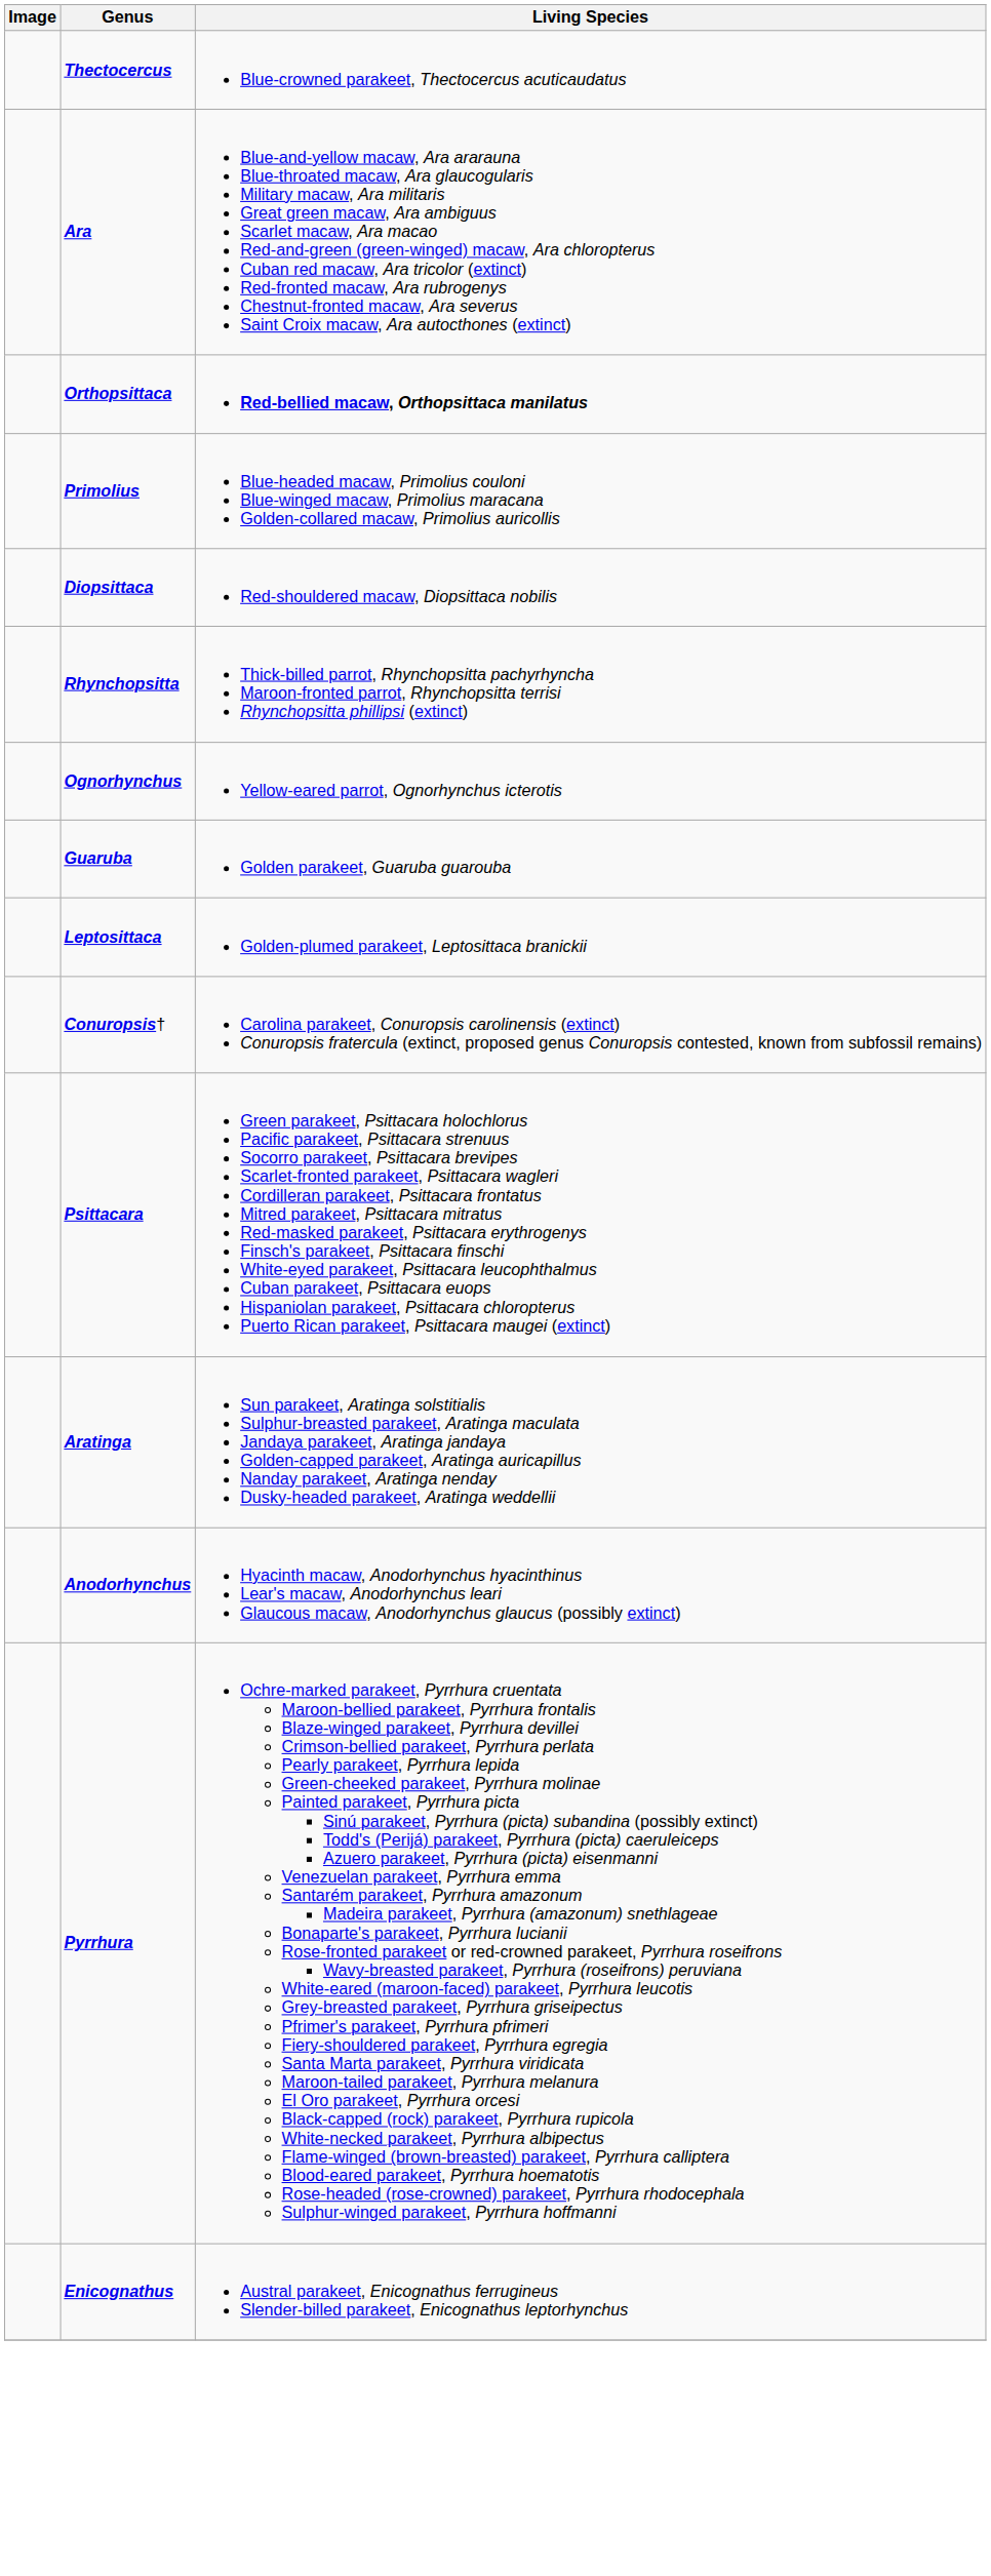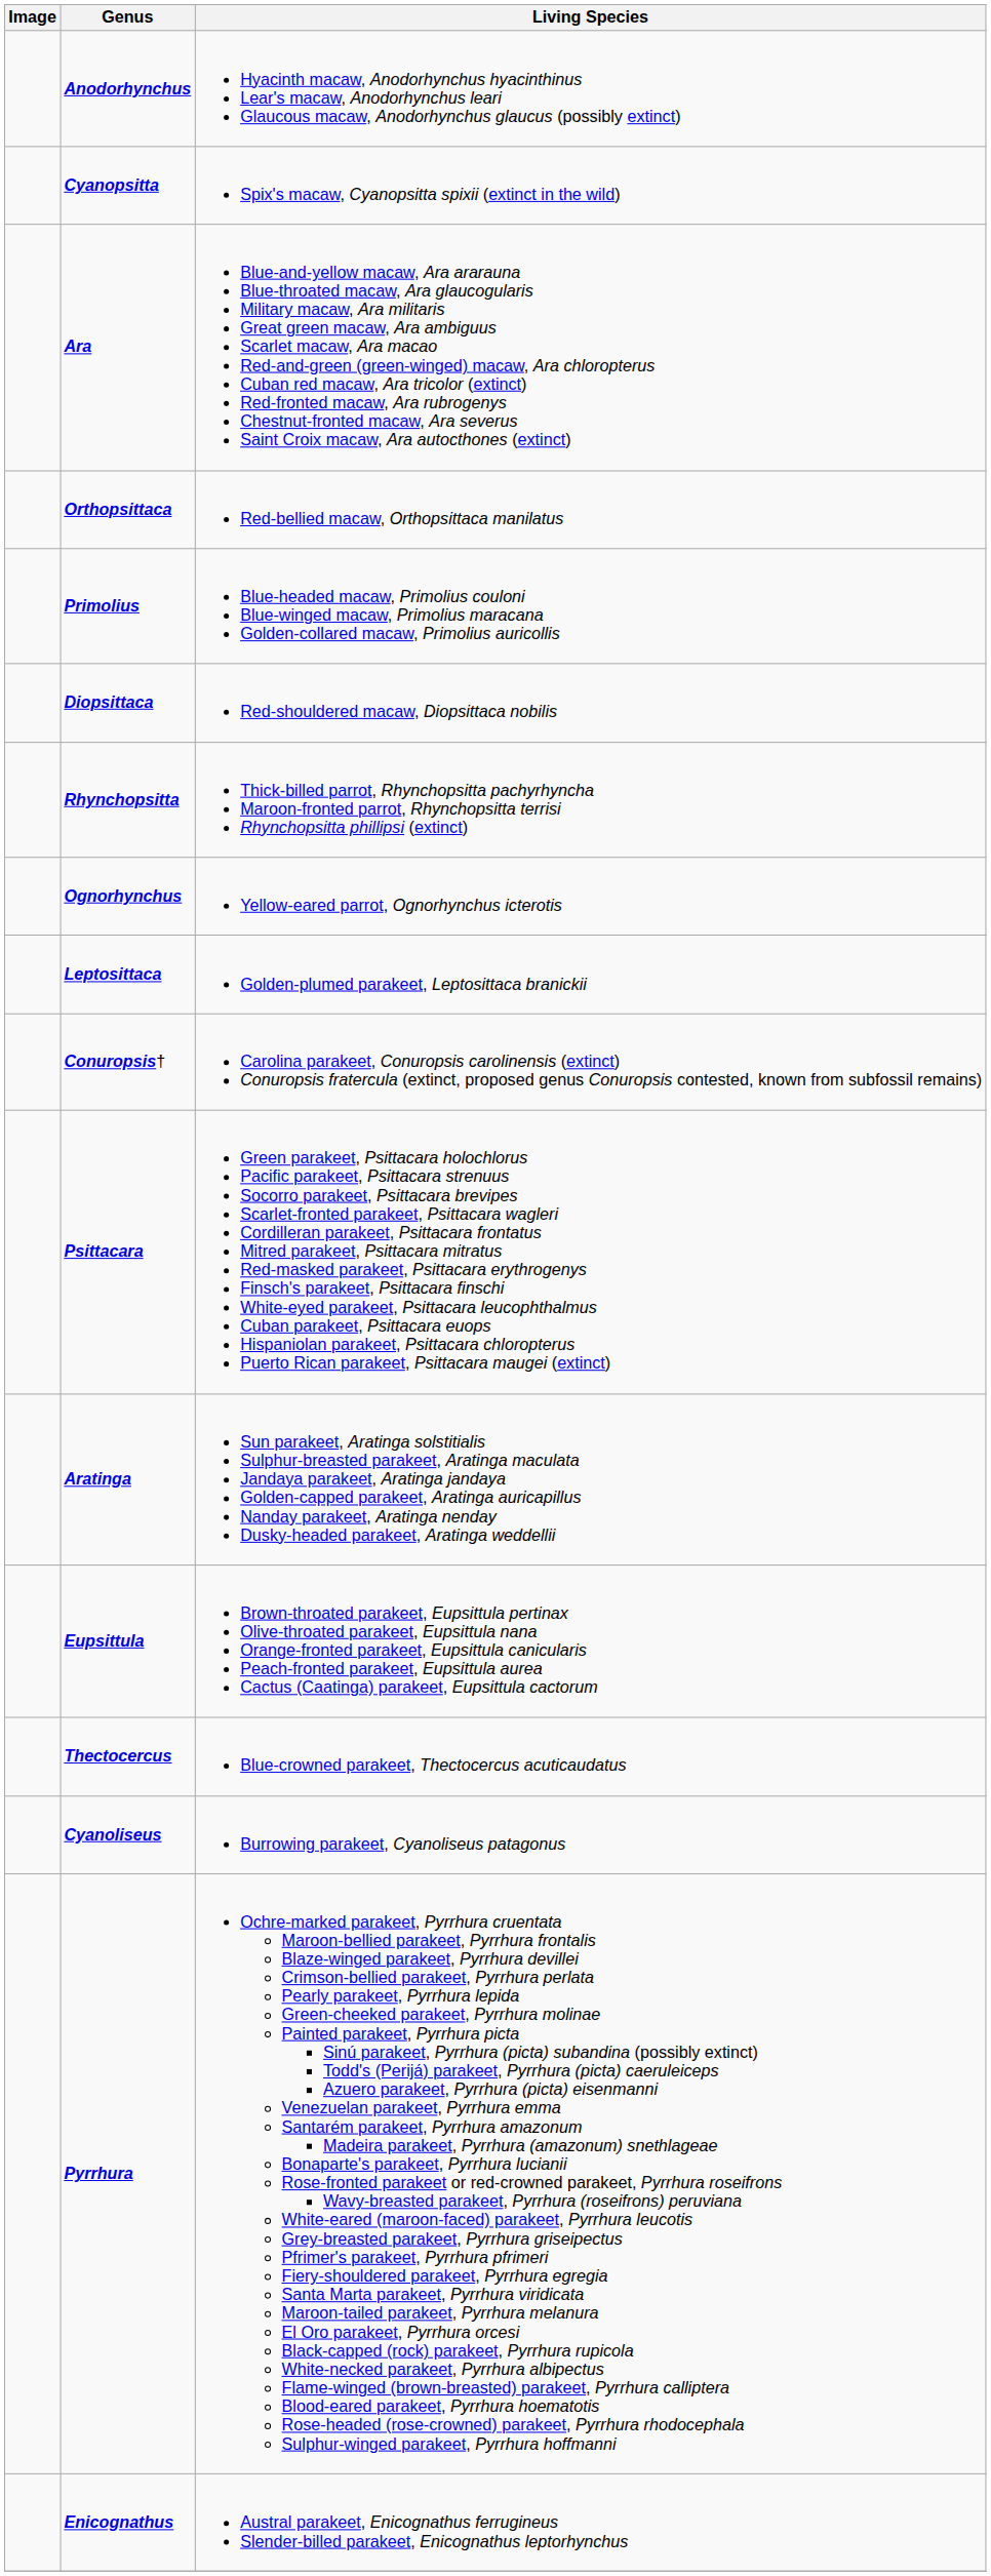 <table class="wikitable">
 <tr>
 <th>Image</th>
 <th>Genus</th>
 <th>Living Species</th>
 </tr>
 <tr>
 <td></td>
-<td><strong><em><a href='#'>Thectocercus</a></em></strong> </td>
-<td><br><ul><li><a href='#'>Blue-crowned parakeet</a>, <em>Thectocercus acuticaudatus </em></li></ul></td>
+<td><strong><em><a href='#'>Anodorhynchus</a></em></strong> </td>
+<td><br><ul><li><a href='#'>Hyacinth macaw</a>, <em>Anodorhynchus hyacinthinus</em></li><li><a href='#'>Lear's macaw</a>, <em>Anodorhynchus leari</em></li><li><a href='#'>Glaucous macaw</a>, <em>Anodorhynchus glaucus</em> (possibly <a href='#'>extinct</a>)</li></ul></td>
+</tr>
+<tr>
+<td></td>
+<td><strong><em><a href='#'>Cyanopsitta</a></em></strong> </td>
+<td><br><ul><li><a href='#'>Spix's macaw</a>, <em>Cyanopsitta spixii</em> (<a href='#'>extinct in the wild</a>)</li></ul></td>
 </tr>
 <tr>
 <td></td>
 <td><strong><em><a href='#'>Ara</a></em></strong> </td>
 <td><br><ul><li><a href='#'>Blue-and-yellow macaw</a>, <em>Ara ararauna</em></li><li><a href='#'>Blue-throated macaw</a>, <em>Ara glaucogularis</em></li><li><a href='#'>Military macaw</a>, <em>Ara militaris</em></li><li><a href='#'>Great green macaw</a>, <em>Ara ambiguus</em></li><li><a href='#'>Scarlet macaw</a>, <em>Ara macao</em></li><li><a href='#'>Red-and-green (green-winged) macaw</a>, <em>Ara chloropterus</em></li><li><a href='#'>Cuban red macaw</a>, <em>Ara tricolor</em> (<a href='#'>extinct</a>)</li><li><a href='#'>Red-fronted macaw</a>, <em>Ara rubrogenys</em></li><li><a href='#'>Chestnut-fronted macaw</a>, <em>Ara severus</em></li><li><a href='#'>Saint Croix macaw</a>, <em>Ara autocthones</em> (<a href='#'>extinct</a>)</li></ul></td>
 </tr>
 <tr>
 <td></td>
 <td><strong><em><a href='#'>Orthopsittaca</a></em></strong> </td>
-<td><strong><br><ul><li><a href='#'>Red-bellied macaw</a>, <em>Orthopsittaca manilatus</em></li></ul></strong></td>
+<td><br><ul><li><a href='#'>Red-bellied macaw</a>, <em>Orthopsittaca manilatus</em></li></ul></td>
 </tr>
 <tr>
 <td></td>
 <td><strong><em><a href='#'>Primolius</a></em></strong> </td>
 <td><br><ul><li><a href='#'>Blue-headed macaw</a>, <em>Primolius couloni</em></li><li><a href='#'>Blue-winged macaw</a>, <em>Primolius maracana</em></li><li><a href='#'>Golden-collared macaw</a>, <em>Primolius auricollis</em></li></ul></td>
 </tr>
 <tr>
 <td></td>
 <td><strong><em><a href='#'>Diopsittaca</a></em></strong> </td>
 <td><br><ul><li><a href='#'>Red-shouldered macaw</a>, <em>Diopsittaca nobilis</em></li></ul></td>
 </tr>
 <tr>
 <td></td>
 <td><strong><em><a href='#'>Rhynchopsitta</a></em></strong> </td>
 <td><br><ul><li><a href='#'>Thick-billed parrot</a>, <em>Rhynchopsitta pachyrhyncha</em></li><li><a href='#'>Maroon-fronted parrot</a>, <em>Rhynchopsitta terrisi</em></li><li><em><a href='#'>Rhynchopsitta phillipsi</a></em> (<a href='#'>extinct</a>)</li></ul></td>
 </tr>
 <tr>
 <td></td>
 <td><strong><em><a href='#'>Ognorhynchus</a></em></strong> </td>
 <td><br><ul><li><a href='#'>Yellow-eared parrot</a>, <em>Ognorhynchus icterotis</em></li></ul></td>
 </tr>
 <tr>
 <td></td>
-<td><strong><em><a href='#'>Guaruba</a></em></strong> </td>
-<td><br><ul><li><a href='#'>Golden parakeet</a>, <em>Guaruba guarouba</em></li></ul></td>
-</tr>
-<tr>
-<td></td>
 <td><strong><em><a href='#'>Leptosittaca</a></em></strong> </td>
 <td><br><ul><li><a href='#'>Golden-plumed parakeet</a>, <em>Leptosittaca branickii</em></li></ul></td>
 </tr>
 <tr>
 <td></td>
 <td><strong><em><a href='#'>Conuropsis</a></em></strong>† </td>
 <td><br><ul><li><a href='#'>Carolina parakeet</a>, <em>Conuropsis carolinensis</em> (<a href='#'>extinct</a>)</li><li><em>Conuropsis fratercula</em> (extinct, proposed genus <em>Conuropsis</em> contested, known from subfossil remains)</li></ul></td>
 </tr>
 <tr>
 <td></td>
 <td><strong><em><a href='#'>Psittacara</a></em></strong> </td>
 <td><br><ul><li><a href='#'>Green parakeet</a>, <em>Psittacara holochlorus</em></li><li><a href='#'>Pacific parakeet</a>, <em>Psittacara strenuus</em></li><li><a href='#'>Socorro parakeet</a>, <em>Psittacara brevipes</em></li><li><a href='#'>Scarlet-fronted parakeet</a>, <em>Psittacara wagleri</em></li><li><a href='#'>Cordilleran parakeet</a>, <em>Psittacara frontatus</em></li><li><a href='#'>Mitred parakeet</a>, <em>Psittacara mitratus</em></li><li><a href='#'>Red-masked parakeet</a>, <em>Psittacara erythrogenys</em></li><li><a href='#'>Finsch's parakeet</a>, <em>Psittacara finschi</em></li><li><a href='#'>White-eyed parakeet</a>, <em>Psittacara leucophthalmus</em></li><li><a href='#'>Cuban parakeet</a>, <em>Psittacara euops</em></li><li><a href='#'>Hispaniolan parakeet</a>, <em>Psittacara chloropterus</em></li><li><a href='#'>Puerto Rican parakeet</a>, <em>Psittacara maugei</em> (<a href='#'>extinct</a>)</li></ul></td>
 </tr>
 <tr>
 <td></td>
 <td><strong><em><a href='#'>Aratinga</a></em></strong> </td>
 <td><br><ul><li><a href='#'>Sun parakeet</a>, <em>Aratinga solstitialis</em></li><li><a href='#'>Sulphur-breasted parakeet</a>, <em>Aratinga maculata</em></li><li><a href='#'>Jandaya parakeet</a>, <em>Aratinga jandaya</em></li><li><a href='#'>Golden-capped parakeet</a>, <em>Aratinga auricapillus</em></li><li><a href='#'>Nanday parakeet</a>, <em>Aratinga nenday</em></li><li><a href='#'>Dusky-headed parakeet</a>, <em>Aratinga weddellii</em></li></ul></td>
 </tr>
 <tr>
 <td></td>
-<td><strong><em><a href='#'>Anodorhynchus</a></em></strong> </td>
-<td><br><ul><li><a href='#'>Hyacinth macaw</a>, <em>Anodorhynchus hyacinthinus</em></li><li><a href='#'>Lear's macaw</a>, <em>Anodorhynchus leari</em></li><li><a href='#'>Glaucous macaw</a>, <em>Anodorhynchus glaucus</em> (possibly <a href='#'>extinct</a>)</li></ul></td>
+<td><strong><em><a href='#'>Eupsittula</a></em></strong> </td>
+<td><br><ul><li><a href='#'>Brown-throated parakeet</a>, <em>Eupsittula pertinax</em></li><li><a href='#'>Olive-throated parakeet</a>, <em>Eupsittula nana</em></li><li><a href='#'>Orange-fronted parakeet</a>, <em>Eupsittula canicularis</em></li><li><a href='#'>Peach-fronted parakeet</a>, <em>Eupsittula aurea</em></li><li><a href='#'>Cactus (Caatinga) parakeet</a>, <em>Eupsittula cactorum</em></li></ul></td>
+</tr>
+<tr>
+<td></td>
+<td><strong><em><a href='#'>Thectocercus</a></em></strong> </td>
+<td><br><ul><li><a href='#'>Blue-crowned parakeet</a>, <em>Thectocercus acuticaudatus </em></li></ul></td>
+</tr>
+<tr>
+<td></td>
+<td><strong><em><a href='#'>Cyanoliseus</a></em></strong> </td>
+<td><br><ul><li><a href='#'>Burrowing parakeet</a>, <em>Cyanoliseus patagonus</em></li></ul></td>
 </tr>
 <tr>
 <td></td>
 <td><strong><em><a href='#'>Pyrrhura</a></em></strong> </td>
 <td><br><ul><li><a href='#'>Ochre-marked parakeet</a>, <em>Pyrrhura cruentata</em><ul><li><a href='#'>Maroon-bellied parakeet</a>, <em>Pyrrhura frontalis</em></li><li><a href='#'>Blaze-winged parakeet</a>, <em>Pyrrhura devillei</em></li><li><a href='#'>Crimson-bellied parakeet</a>, <em>Pyrrhura perlata</em></li><li><a href='#'>Pearly parakeet</a>, <em>Pyrrhura lepida</em></li><li><a href='#'>Green-cheeked parakeet</a>, <em>Pyrrhura molinae</em></li><li><a href='#'>Painted parakeet</a>, <em>Pyrrhura picta</em><ul><li><a href='#'>Sinú parakeet</a>, <em>Pyrrhura (picta) subandina</em> (possibly extinct)</li><li><a href='#'>Todd's (Perijá) parakeet</a>, <em>Pyrrhura (picta) caeruleiceps</em></li><li><a href='#'>Azuero parakeet</a>, <em>Pyrrhura (picta) eisenmanni</em></li></ul></li><li><a href='#'>Venezuelan parakeet</a>, <em>Pyrrhura emma</em></li><li><a href='#'>Santarém parakeet</a>, <em>Pyrrhura amazonum</em><ul><li><a href='#'>Madeira parakeet</a>, <em>Pyrrhura (amazonum) snethlageae</em></li></ul></li><li><a href='#'>Bonaparte's parakeet</a>, <em>Pyrrhura lucianii</em></li><li><a href='#'>Rose-fronted parakeet</a> or red-crowned parakeet, <em>Pyrrhura roseifrons</em><ul><li><a href='#'>Wavy-breasted parakeet</a>, <em>Pyrrhura (roseifrons) peruviana</em></li></ul></li><li><a href='#'>White-eared (maroon-faced) parakeet</a>, <em>Pyrrhura leucotis</em></li><li><a href='#'>Grey-breasted parakeet</a>, <em>Pyrrhura griseipectus</em></li><li><a href='#'>Pfrimer's parakeet</a>, <em>Pyrrhura pfrimeri</em></li><li><a href='#'>Fiery-shouldered parakeet</a>, <em>Pyrrhura egregia</em></li><li><a href='#'>Santa Marta parakeet</a>, <em>Pyrrhura viridicata</em></li><li><a href='#'>Maroon-tailed parakeet</a>, <em>Pyrrhura melanura</em></li><li><a href='#'>El Oro parakeet</a>, <em>Pyrrhura orcesi</em></li><li><a href='#'>Black-capped (rock) parakeet</a>, <em>Pyrrhura rupicola</em></li><li><a href='#'>White-necked parakeet</a>, <em>Pyrrhura albipectus</em></li><li><a href='#'>Flame-winged (brown-breasted) parakeet</a>, <em>Pyrrhura calliptera</em></li><li><a href='#'>Blood-eared parakeet</a>, <em>Pyrrhura hoematotis</em></li><li><a href='#'>Rose-headed (rose-crowned) parakeet</a>, <em>Pyrrhura rhodocephala</em></li><li><a href='#'>Sulphur-winged parakeet</a>, <em>Pyrrhura hoffmanni</em></li></ul></li></ul></td>
 </tr>
 <tr>
 <td></td>
 <td><strong><em><a href='#'>Enicognathus</a></em></strong> </td>
 <td><br><ul><li><a href='#'>Austral parakeet</a>, <em>Enicognathus ferrugineus</em></li><li><a href='#'>Slender-billed parakeet</a>, <em>Enicognathus leptorhynchus</em></li></ul></td>
 </tr>
 <tr>
 </tr>
 </table>
